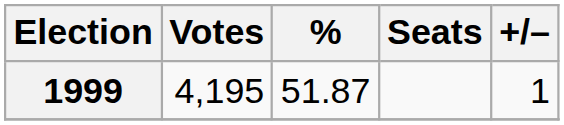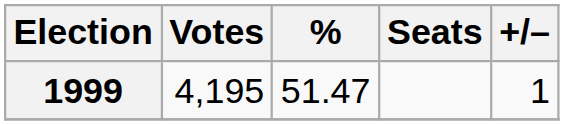 <table class="wikitable" style="text-align:right">
 <tr>
 <th>Election</th>
 <th>Votes</th>
 <th>%</th>
 <th>Seats</th>
 <th>+/–</th>
 </tr>
 <tr>
 <th>1999</th>
 <td>4,195</td>
-<td>51.87</td>
+<td>51.47</td>
 <td></td>
 <td> 1</td>
 </tr>
 <tr>
 </tr>
 </table>
